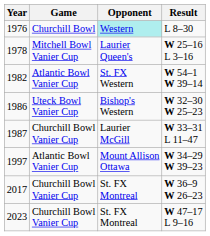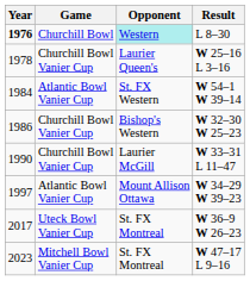 <table class="wikitable">
 <tr>
 <th>Year</th>
 <th>Game</th>
 <th>Opponent</th>
 <th>Result</th>
 </tr>
 <tr>
-<td>1976</td>
+<td><strong>1976</strong></td>
 <td><a href='#'>Churchill Bowl</a></td>
 <td style="background: paleturquoise;"><a href='#'>Western</a></td>
 <td>L 8–30</td>
 </tr>
 <tr>
 <td>1978</td>
-<td><a href='#'>Mitchell Bowl</a><br><a href='#'>Vanier Cup</a></td>
+<td>Churchill Bowl<br><a href='#'>Vanier Cup</a></td>
 <td><a href='#'>Laurier</a><br><a href='#'>Queen's</a></td>
 <td><strong>W</strong> 25–16<br>L 3–16</td>
 </tr>
 <tr>
-<td>1982</td>
+<td>1984</td>
 <td><a href='#'>Atlantic Bowl</a><br><a href='#'>Vanier Cup</a></td>
 <td><a href='#'>St. FX</a><br>Western</td>
 <td><strong>W</strong> 54–1<br><strong>W</strong> 39–14</td>
 </tr>
 <tr>
 <td>1986</td>
-<td><a href='#'>Uteck Bowl</a><br><a href='#'>Vanier Cup</a></td>
+<td>Churchill Bowl<br><a href='#'>Vanier Cup</a></td>
 <td><a href='#'>Bishop's</a><br>Western</td>
 <td><strong>W</strong> 32–30<br><strong>W</strong> 25–23</td>
 </tr>
 <tr>
-<td>1987</td>
+<td>1990</td>
 <td>Churchill Bowl<br><a href='#'>Vanier Cup</a></td>
 <td>Laurier<br><a href='#'>McGill</a></td>
 <td><strong>W</strong> 33–31<br>L 11–47</td>
 </tr>
 <tr>
 <td>1997</td>
 <td>Atlantic Bowl<br><a href='#'>Vanier Cup</a></td>
 <td><a href='#'>Mount Allison</a><br><a href='#'>Ottawa</a></td>
 <td><strong>W</strong> 34–29<br><strong>W</strong> 39–23</td>
 </tr>
 <tr>
 <td>2017</td>
-<td>Churchill Bowl<br><a href='#'>Vanier Cup</a></td>
+<td><a href='#'>Uteck Bowl</a><br><a href='#'>Vanier Cup</a></td>
 <td>St. FX<br><a href='#'>Montreal</a></td>
 <td><strong>W</strong> 36–9<br><strong>W</strong> 26–23</td>
 </tr>
 <tr>
 <td>2023</td>
-<td>Churchill Bowl<br><a href='#'>Vanier Cup</a></td>
+<td><a href='#'>Mitchell Bowl</a><br><a href='#'>Vanier Cup</a></td>
 <td>St. FX<br>Montreal</td>
 <td><strong>W</strong> 47–17<br>L 9–16</td>
 </tr>
 </table>
